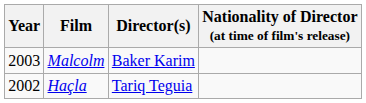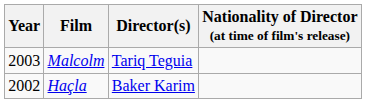 <table class="wikitable sortable">
 <tr>
 <th>Year</th>
 <th>Film</th>
 <th>Director(s)</th>
 <th>Nationality of Director<br><small>(at time of film's release)</small></th>
 </tr>
 <tr>
 <td>2003</td>
 <td><em><a href='#'>Malcolm</a></em></td>
-<td><a href='#'>Baker Karim</a></td>
+<td><a href='#'>Tariq Teguia</a></td>
 <td></td>
 </tr>
 <tr>
 <td>2002</td>
 <td><em><a href='#'>Haçla</a></em></td>
-<td><a href='#'>Tariq Teguia</a></td>
+<td><a href='#'>Baker Karim</a></td>
 <td></td>
 </tr>
 </table>
